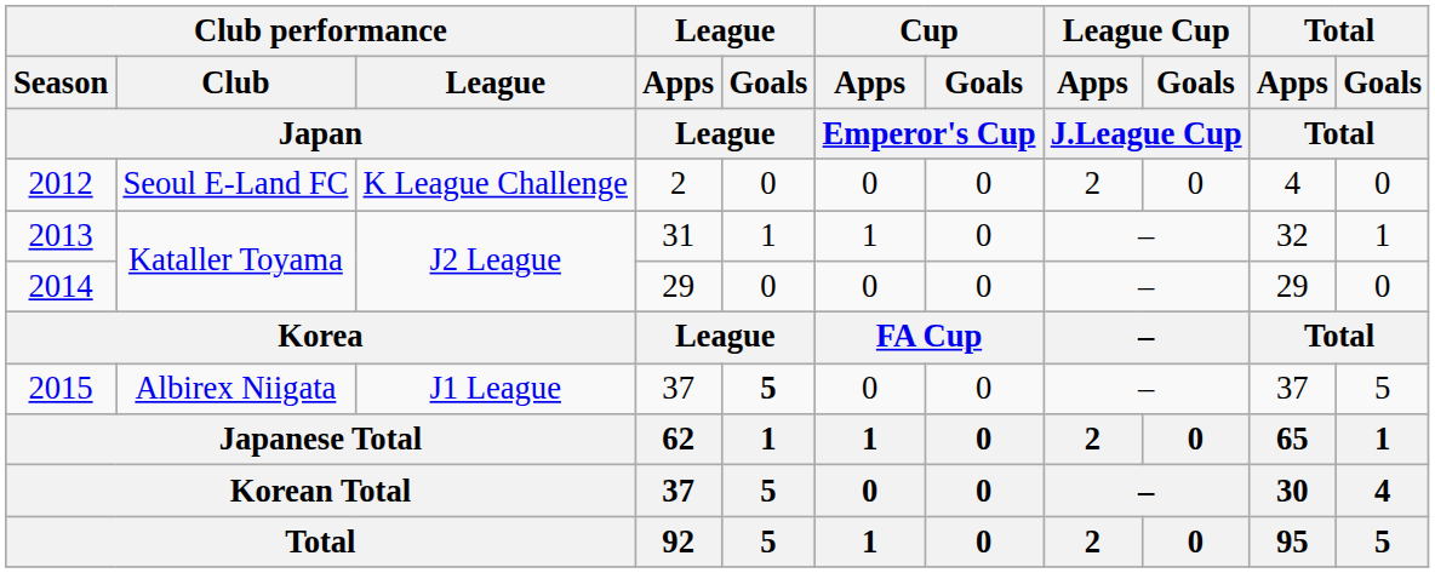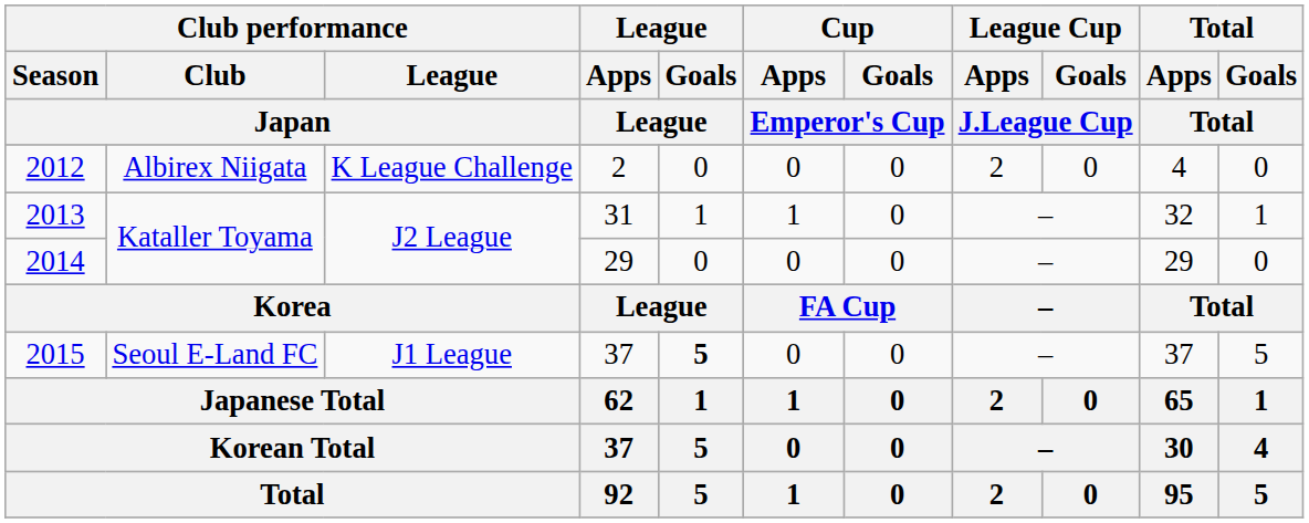 <table class="wikitable" style="text-align:center;">
 <tr>
 <th colspan=3>Club performance</th>
 <th colspan=2>League</th>
 <th colspan=2>Cup</th>
 <th colspan=2>League Cup</th>
 <th colspan=2>Total</th>
 </tr>
 <tr>
 <th>Season</th>
 <th>Club</th>
 <th>League</th>
 <th>Apps</th>
 <th>Goals</th>
 <th>Apps</th>
 <th>Goals</th>
 <th>Apps</th>
 <th>Goals</th>
 <th>Apps</th>
 <th>Goals</th>
 </tr>
 <tr>
 <th colspan=3>Japan</th>
 <th colspan=2>League</th>
 <th colspan=2><a href='#'>Emperor's Cup</a></th>
 <th colspan=2><a href='#'>J.League Cup</a></th>
 <th colspan=2>Total</th>
 </tr>
 <tr>
 <td><a href='#'>2012</a></td>
-<td><a href='#'>Seoul E-Land FC</a></td>
+<td><a href='#'>Albirex Niigata</a></td>
 <td><a href='#'>K League Challenge</a></td>
 <td>2</td>
 <td>0</td>
 <td>0</td>
 <td>0</td>
 <td>2</td>
 <td>0</td>
 <td>4</td>
 <td>0</td>
 </tr>
 <tr>
 <td><a href='#'>2013</a></td>
 <td rowspan=2><a href='#'>Kataller Toyama</a></td>
 <td rowspan=2><a href='#'>J2 League</a></td>
 <td>31</td>
 <td>1</td>
 <td>1</td>
 <td>0</td>
 <td colspan="2">–</td>
 <td>32</td>
 <td>1</td>
 </tr>
 <tr>
 <td><a href='#'>2014</a></td>
 <td>29</td>
 <td>0</td>
 <td>0</td>
 <td>0</td>
 <td colspan="2">–</td>
 <td>29</td>
 <td>0</td>
 </tr>
 <tr>
 <th colspan=3>Korea</th>
 <th colspan=2>League</th>
 <th colspan=2><a href='#'>FA Cup</a></th>
 <th colspan=2>–</th>
 <th colspan=2>Total</th>
 </tr>
 <tr>
 <td><a href='#'>2015</a></td>
-<td><a href='#'>Albirex Niigata</a></td>
+<td><a href='#'>Seoul E-Land FC</a></td>
 <td><a href='#'>J1 League</a></td>
 <td>37</td>
 <td><strong>5</strong></td>
 <td>0</td>
 <td>0</td>
 <td colspan="2">–</td>
 <td>37</td>
 <td>5</td>
 </tr>
 <tr>
 <th colspan=3>Japanese Total</th>
 <th>62</th>
 <th>1</th>
 <th>1</th>
 <th>0</th>
 <th>2</th>
 <th>0</th>
 <th>65</th>
 <th>1</th>
 </tr>
 <tr>
 <th colspan=3>Korean Total</th>
 <th>37</th>
 <th>5</th>
 <th>0</th>
 <th>0</th>
 <th colspan="2">–</th>
 <th>30</th>
 <th>4</th>
 </tr>
 <tr>
 <th colspan=3>Total</th>
 <th>92</th>
 <th>5</th>
 <th>1</th>
 <th>0</th>
 <th>2</th>
 <th>0</th>
 <th>95</th>
 <th>5</th>
 </tr>
 </table>
